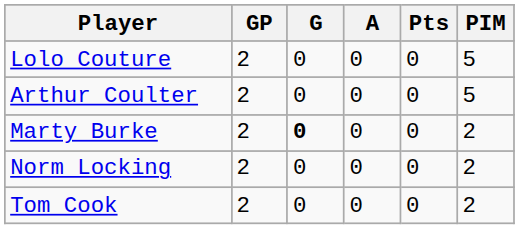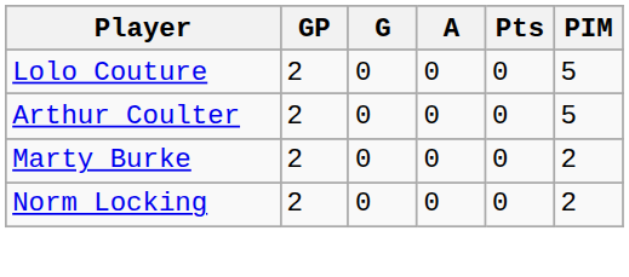 <table class="wikitable">
 <tr>
 <th bgcolor="#DDDDFF" width="40%">Player</th>
 <th bgcolor="#DDDDFF" width="10%">GP</th>
 <th bgcolor="#DDDDFF" width="10%">G</th>
 <th bgcolor="#DDDDFF" width="10%">A</th>
 <th bgcolor="#DDDDFF" width="10%">Pts</th>
 <th bgcolor="#DDDDFF" width="10%">PIM</th>
 </tr>
 <tr>
 <td><a href='#'>Lolo Couture</a></td>
 <td>2</td>
 <td>0</td>
 <td>0</td>
 <td>0</td>
 <td>5</td>
 </tr>
 <tr>
 <td><a href='#'>Arthur Coulter</a></td>
 <td>2</td>
 <td>0</td>
 <td>0</td>
 <td>0</td>
 <td>5</td>
 </tr>
 <tr>
 <td><a href='#'>Marty Burke</a></td>
 <td>2</td>
-<td><strong>0</strong></td>
+<td>0</td>
 <td>0</td>
 <td>0</td>
 <td>2</td>
 </tr>
 <tr>
 <td><a href='#'>Norm Locking</a></td>
 <td>2</td>
 <td>0</td>
 <td>0</td>
 <td>0</td>
 <td>2</td>
 </tr>
-<tr>
-<td><a href='#'>Tom Cook</a></td>
-<td>2</td>
-<td>0</td>
-<td>0</td>
-<td>0</td>
-<td>2</td>
-</tr>
 </table>
